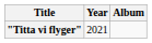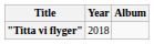 <table class="wikitable plainrowheaders" style="text-align:center;">
 <tr>
 <th scope="col">Title</th>
 <th scope="col">Year</th>
 <th scope="col">Album</th>
 </tr>
 <tr>
 <th scope="row">"Titta vi flyger"</th>
-<td>2021</td>
+<td>2018</td>
 <td></td>
 </tr>
 </table>
